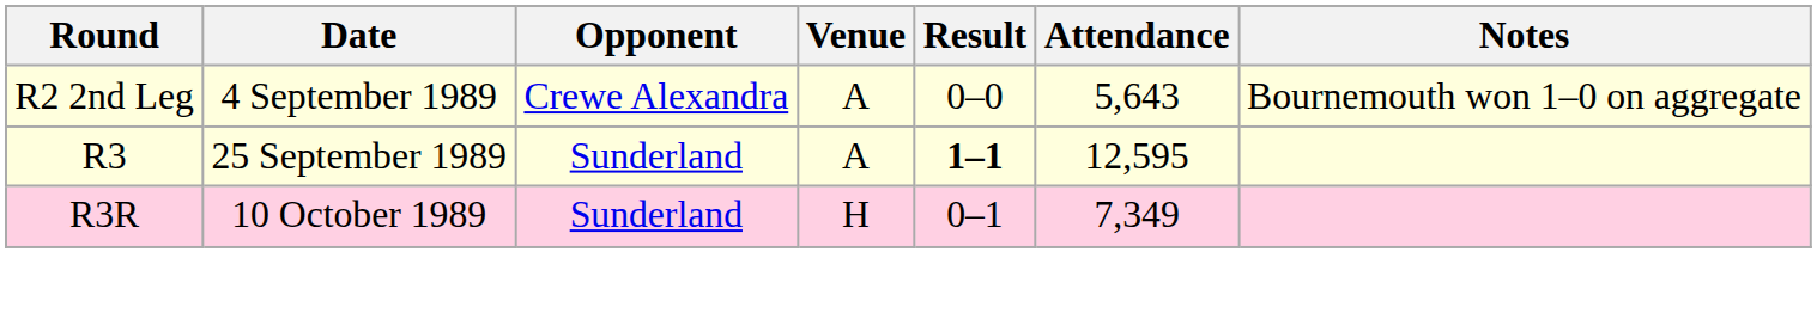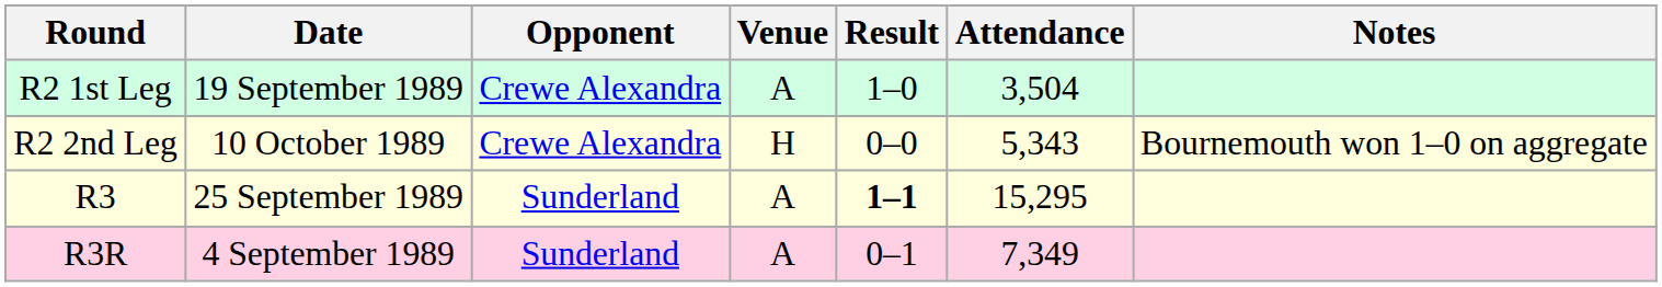 <table class="wikitable" style="text-align:center">
 <tr>
 <th>Round</th>
 <th>Date</th>
 <th>Opponent</th>
 <th>Venue</th>
 <th>Result</th>
 <th>Attendance</th>
 <th>Notes</th>
 </tr>
+<tr style="background-color: #d0ffe3;">
+<td>R2 1st Leg</td>
+<td>19 September 1989</td>
+<td><a href='#'>Crewe Alexandra</a></td>
+<td>A</td>
+<td>1–0</td>
+<td>3,504</td>
+<td></td>
+</tr>
 <tr style="background-color: #ffffdd;">
 <td>R2 2nd Leg</td>
-<td>4 September 1989</td>
+<td>10 October 1989</td>
 <td><a href='#'>Crewe Alexandra</a></td>
-<td>A</td>
+<td>H</td>
 <td>0–0</td>
-<td>5,643</td>
+<td>5,343</td>
 <td>Bournemouth won 1–0 on aggregate</td>
 </tr>
 <tr style="background-color: #ffffdd;">
 <td>R3</td>
 <td>25 September 1989</td>
 <td><a href='#'>Sunderland</a></td>
 <td>A</td>
 <td><strong>1–1</strong></td>
-<td>12,595</td>
+<td>15,295</td>
 <td></td>
 </tr>
 <tr style="background-color: #ffd0e3;">
 <td>R3R</td>
-<td>10 October 1989</td>
+<td>4 September 1989</td>
 <td><a href='#'>Sunderland</a></td>
-<td>H</td>
+<td>A</td>
 <td>0–1</td>
 <td>7,349</td>
 <td></td>
 </tr>
 </table>
